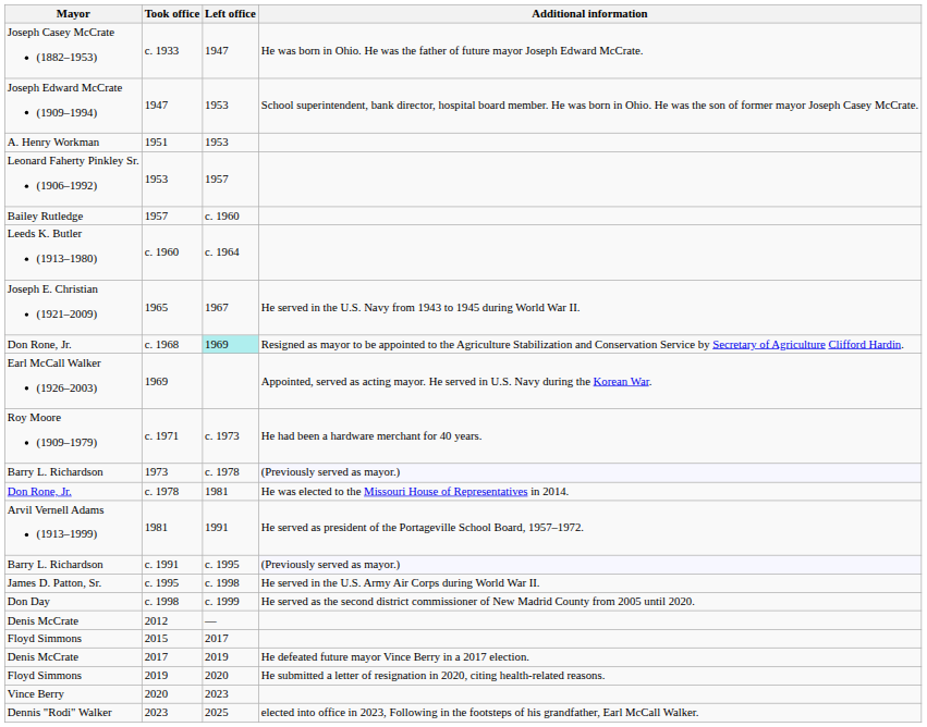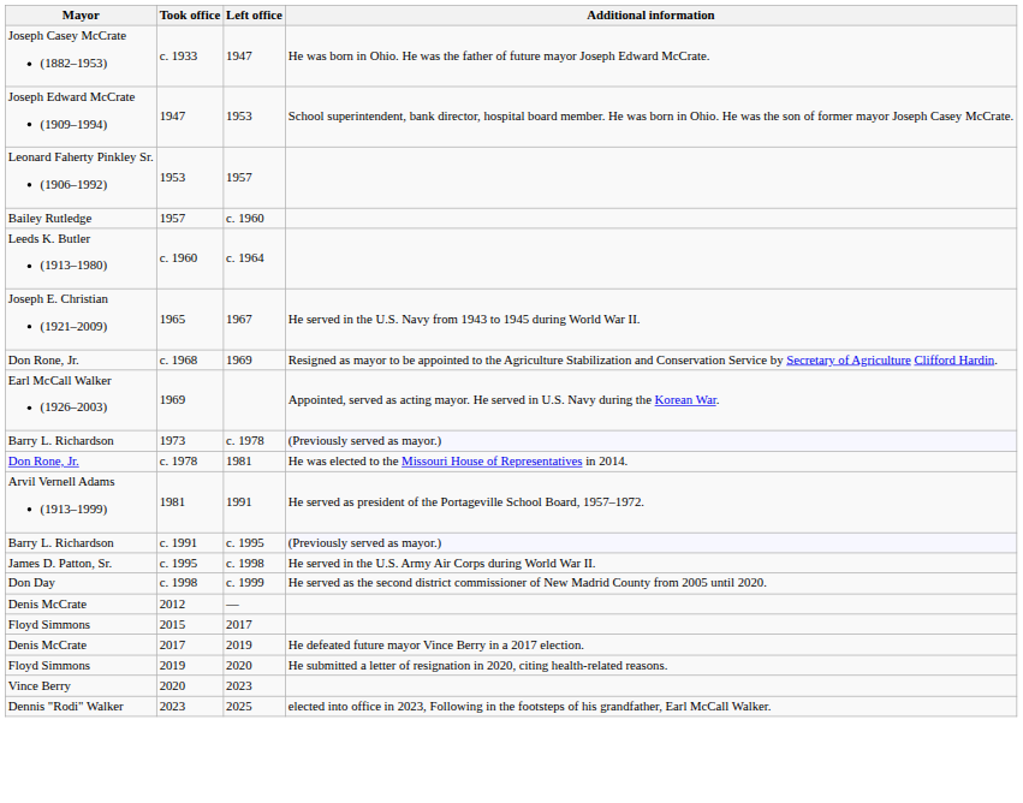 <table class="wikitable sortable">
 <tr>
 <th>Mayor</th>
 <th>Took office</th>
 <th>Left office</th>
 <th>Additional information</th>
 </tr>
 <tr>
 <td>Joseph Casey McCrate<br><ul><li>(1882–1953)</li></ul></td>
 <td>c. 1933</td>
 <td>1947</td>
 <td>He was born in Ohio.  He was the father of future mayor Joseph Edward McCrate.</td>
 </tr>
 <tr>
 <td>Joseph Edward McCrate<br><ul><li>(1909–1994)</li></ul></td>
 <td>1947</td>
 <td>1953</td>
 <td>School superintendent, bank director, hospital board member.  He was born in Ohio.  He was the son of former mayor Joseph Casey McCrate.</td>
-</tr>
-<tr>
-<td>A. Henry Workman</td>
-<td>1951</td>
-<td>1953</td>
-<td></td>
 </tr>
 <tr>
 <td>Leonard Faherty Pinkley Sr.<br><ul><li>(1906–1992)</li></ul></td>
 <td>1953</td>
 <td>1957</td>
 <td></td>
 </tr>
 <tr>
 <td>Bailey Rutledge</td>
 <td>1957</td>
 <td>c. 1960</td>
 <td></td>
 </tr>
 <tr>
 <td>Leeds K. Butler<br><ul><li>(1913–1980)</li></ul></td>
 <td>c. 1960</td>
 <td>c. 1964</td>
 <td></td>
 </tr>
 <tr>
 <td>Joseph E. Christian<br><ul><li>(1921–2009)</li></ul></td>
 <td>1965</td>
 <td>1967</td>
 <td>He served in the U.S. Navy from 1943 to 1945 during World War II.</td>
 </tr>
 <tr>
 <td>Don Rone, Jr.</td>
 <td>c. 1968</td>
-<td style="background: paleturquoise;">1969</td>
+<td>1969</td>
 <td>Resigned as mayor to be appointed to the Agriculture Stabilization and Conservation Service by <a href='#'>Secretary of Agriculture</a> <a href='#'>Clifford Hardin</a>.</td>
 </tr>
 <tr>
 <td>Earl McCall Walker<br><ul><li>(1926–2003)</li></ul></td>
 <td>1969</td>
 <td></td>
 <td>Appointed, served as acting mayor.  He served in U.S. Navy during the <a href='#'>Korean War</a>.</td>
-</tr>
-<tr>
-<td>Roy Moore<br><ul><li>(1909–1979)</li></ul></td>
-<td>c. 1971</td>
-<td>c. 1973</td>
-<td>He had been a hardware merchant for 40 years.</td>
 </tr>
 <tr>
 <td>Barry L. Richardson</td>
 <td>1973</td>
 <td>c. 1978</td>
 <td bgcolor=#f7f7ff>(Previously served as mayor.)</td>
 </tr>
 <tr>
 <td><a href='#'>Don Rone, Jr.</a></td>
 <td>c. 1978</td>
 <td>1981</td>
 <td>He was elected to the <a href='#'>Missouri House of Representatives</a> in 2014.</td>
 </tr>
 <tr>
 <td>Arvil Vernell Adams<br><ul><li>(1913–1999)</li></ul></td>
 <td>1981</td>
 <td>1991</td>
 <td>He served as president of the Portageville School Board, 1957–1972.</td>
 </tr>
 <tr>
 <td>Barry L. Richardson</td>
 <td>c. 1991</td>
 <td>c. 1995</td>
 <td bgcolor=#f7f7ff>(Previously served as mayor.)</td>
 </tr>
 <tr>
 <td>James D. Patton, Sr.</td>
 <td>c. 1995</td>
 <td>c. 1998</td>
 <td>He served in the U.S. Army Air Corps during World War II.</td>
 </tr>
 <tr>
 <td>Don Day</td>
 <td>c. 1998</td>
 <td>c. 1999</td>
 <td>He served as the second district commissioner of New Madrid County from 2005 until 2020.</td>
 </tr>
 <tr>
 <td>Denis McCrate</td>
 <td>2012</td>
 <td>—</td>
 <td></td>
 </tr>
 <tr>
 <td>Floyd Simmons</td>
 <td>2015</td>
 <td>2017</td>
 <td></td>
 </tr>
 <tr>
 <td>Denis McCrate</td>
 <td>2017</td>
 <td>2019</td>
 <td>He defeated future mayor Vince Berry in a 2017 election.</td>
 </tr>
 <tr>
 <td>Floyd Simmons</td>
 <td>2019</td>
 <td>2020</td>
 <td>He submitted a letter of resignation in 2020, citing health-related reasons.</td>
 </tr>
 <tr>
 <td>Vince Berry</td>
 <td>2020</td>
 <td>2023</td>
 <td></td>
 </tr>
 <tr>
 <td>Dennis "Rodi" Walker</td>
 <td>2023</td>
 <td>2025</td>
 <td>elected into office in 2023, Following in the footsteps of his grandfather, Earl McCall Walker.</td>
 </tr>
 </table>
